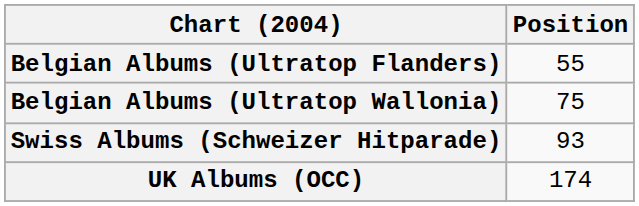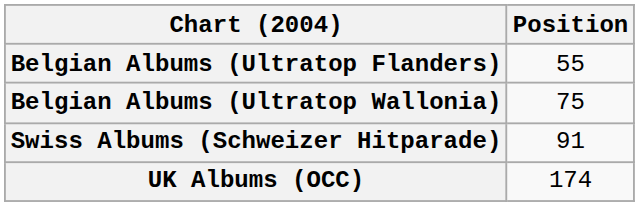 <table class="wikitable sortable plainrowheaders" style="text-align:center">
 <tr>
 <th scope="col">Chart (2004)</th>
 <th scope="col">Position</th>
 </tr>
 <tr>
 <th scope="row">Belgian Albums (Ultratop Flanders)</th>
 <td>55</td>
 </tr>
 <tr>
 <th scope="row">Belgian Albums (Ultratop Wallonia)</th>
 <td>75</td>
 </tr>
 <tr>
 <th scope="row">Swiss Albums (Schweizer Hitparade)</th>
-<td>93</td>
+<td>91</td>
 </tr>
 <tr>
 <th scope="row">UK Albums (OCC)</th>
 <td>174</td>
 </tr>
 </table>
